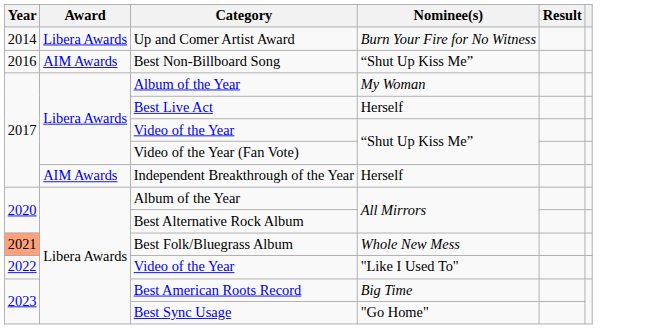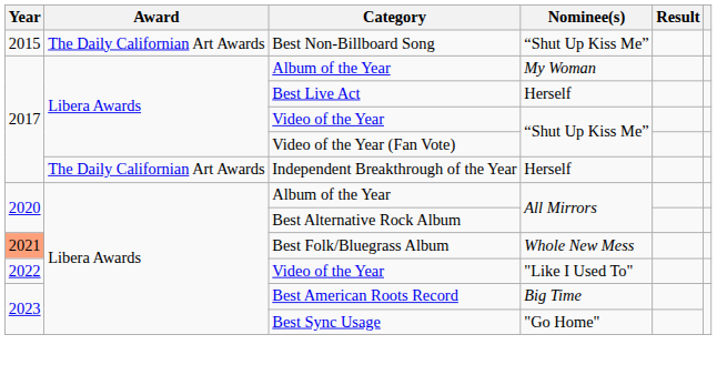 <table class="wikitable sortable plainrowheaders">
 <tr>
 <th scope="col">Year</th>
 <th scope="col">Award</th>
 <th scope="col">Category</th>
 <th scope="col">Nominee(s)</th>
 <th scope="col">Result</th>
 <th scope="col" class="unsortable"></th>
 </tr>
 <tr>
-<td>2014</td>
-<td><a href='#'>Libera Awards</a></td>
-<td>Up and Comer Artist Award</td>
-<td><em>Burn Your Fire for No Witness</em></td>
-<td></td>
-<td></td>
-</tr>
-<tr>
-<td>2016</td>
-<td><a href='#'>AIM Awards</a></td>
+<td>2015</td>
+<td><a href='#'>The Daily Californian</a> Art Awards</td>
 <td>Best Non-Billboard Song</td>
 <td>“Shut Up Kiss Me”</td>
 <td></td>
 <td></td>
 </tr>
 <tr>
 <td rowspan="5">2017</td>
 <td rowspan="4"><a href='#'>Libera Awards</a></td>
 <td><a href='#'>Album of the Year</a></td>
 <td><em>My Woman</em></td>
 <td></td>
 <td></td>
 </tr>
 <tr>
 <td><a href='#'>Best Live Act</a></td>
 <td>Herself</td>
 <td></td>
 <td></td>
 </tr>
 <tr>
 <td><a href='#'>Video of the Year</a></td>
 <td rowspan="2">“Shut Up Kiss Me”</td>
 <td></td>
 <td></td>
 </tr>
 <tr>
 <td>Video of the Year (Fan Vote)</td>
 <td></td>
 <td></td>
 </tr>
 <tr>
-<td><a href='#'>AIM Awards</a></td>
+<td><a href='#'>The Daily Californian</a> Art Awards</td>
 <td>Independent Breakthrough of the Year</td>
 <td>Herself</td>
 <td></td>
 <td></td>
 </tr>
 <tr>
 <td rowspan="2"><a href='#'>2020</a></td>
 <td rowspan="6">Libera Awards</td>
 <td>Album of the Year</td>
 <td rowspan="2"><em>All Mirrors</em></td>
 <td></td>
 <td></td>
 </tr>
 <tr>
 <td>Best Alternative Rock Album</td>
 <td></td>
 <td></td>
 </tr>
 <tr>
 <td style="background: lightsalmon;">2021</td>
 <td>Best Folk/Bluegrass Album</td>
 <td><em>Whole New Mess</em></td>
 <td></td>
 <td></td>
 </tr>
 <tr>
 <td><a href='#'>2022</a></td>
 <td><a href='#'>Video of the Year</a></td>
 <td>"Like I Used To" </td>
 <td></td>
 <td></td>
 </tr>
 <tr>
 <td rowspan="2"><a href='#'>2023</a></td>
 <td><a href='#'>Best American Roots Record</a></td>
 <td><em>Big Time</em></td>
 <td></td>
 <td rowspan="2"></td>
 </tr>
 <tr>
 <td><a href='#'>Best Sync Usage</a></td>
 <td>"Go Home"</td>
 <td></td>
 </tr>
 </table>
